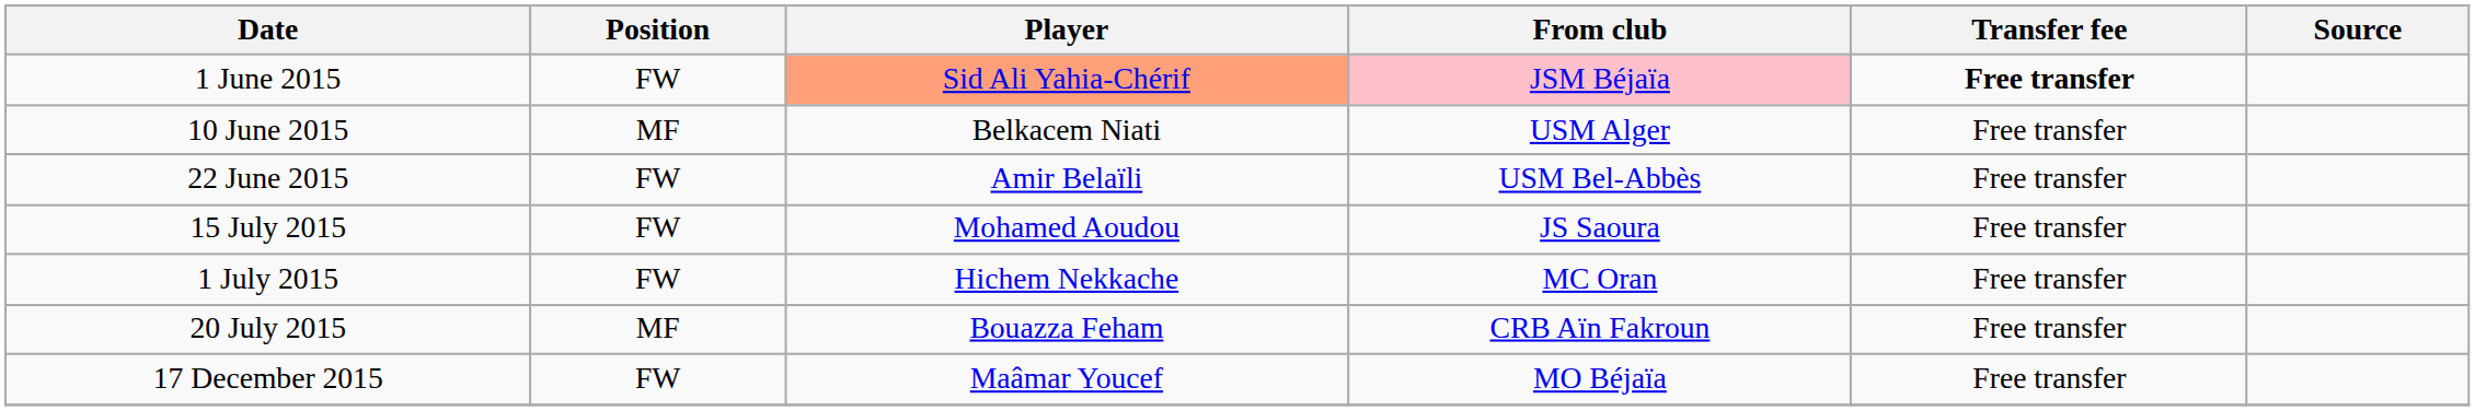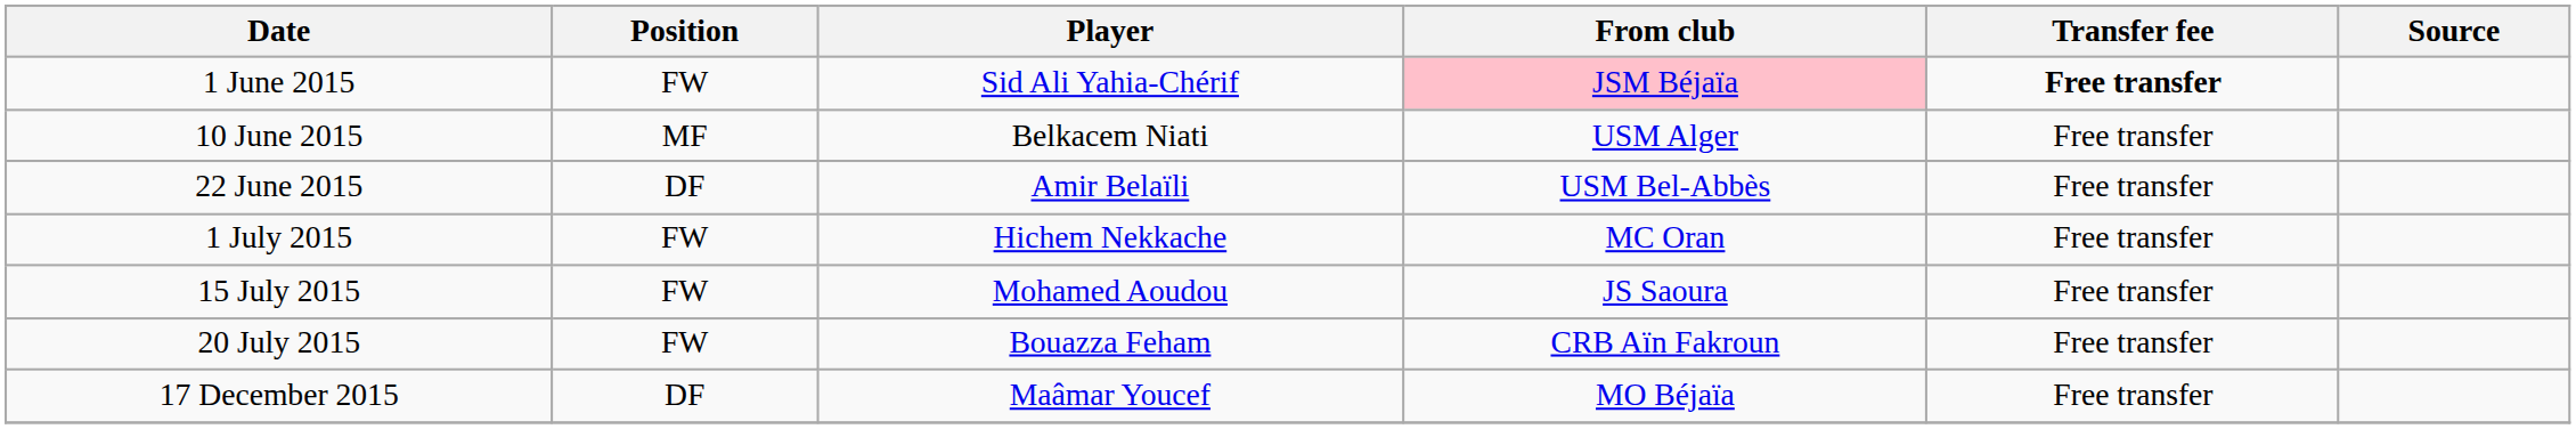 <table class="wikitable sortable" style="width:70%; text-align:center; font-size:85%; text-align:centre;">
 <tr>
 <th>Date</th>
 <th>Position</th>
 <th>Player</th>
 <th>From club</th>
 <th>Transfer fee</th>
 <th>Source</th>
 </tr>
 <tr>
 <td>1 June 2015</td>
 <td>FW</td>
-<td style="background: lightsalmon;"> <a href='#'>Sid Ali Yahia-Chérif</a></td>
+<td> <a href='#'>Sid Ali Yahia-Chérif</a></td>
 <td style="background: pink;"><a href='#'>JSM Béjaïa</a></td>
 <td><strong>Free transfer</strong></td>
 <td></td>
 </tr>
 <tr>
 <td>10 June 2015</td>
 <td>MF</td>
 <td> Belkacem Niati</td>
 <td><a href='#'>USM Alger</a></td>
 <td>Free transfer</td>
 <td></td>
 </tr>
 <tr>
 <td>22 June 2015</td>
-<td>FW</td>
+<td>DF</td>
 <td> <a href='#'>Amir Belaïli</a></td>
 <td><a href='#'>USM Bel-Abbès</a></td>
+<td>Free transfer</td>
+<td></td>
+</tr>
+<tr>
+<td>1 July 2015</td>
+<td>FW</td>
+<td> <a href='#'>Hichem Nekkache</a></td>
+<td><a href='#'>MC Oran</a></td>
 <td>Free transfer</td>
 <td></td>
 </tr>
 <tr>
 <td>15 July 2015</td>
 <td>FW</td>
 <td> <a href='#'>Mohamed Aoudou</a></td>
 <td><a href='#'>JS Saoura</a></td>
 <td>Free transfer</td>
 <td></td>
 </tr>
 <tr>
-<td>1 July 2015</td>
+<td>20 July 2015</td>
 <td>FW</td>
-<td> <a href='#'>Hichem Nekkache</a></td>
-<td><a href='#'>MC Oran</a></td>
-<td>Free transfer</td>
-<td></td>
-</tr>
-<tr>
-<td>20 July 2015</td>
-<td>MF</td>
 <td> <a href='#'>Bouazza Feham</a></td>
 <td><a href='#'>CRB Aïn Fakroun</a></td>
 <td>Free transfer</td>
 <td></td>
 </tr>
 <tr>
 <td>17 December 2015</td>
-<td>FW</td>
+<td>DF</td>
 <td> <a href='#'>Maâmar Youcef</a></td>
 <td><a href='#'>MO Béjaïa</a></td>
 <td>Free transfer</td>
 <td></td>
 </tr>
 <tr>
 </tr>
 </table>
